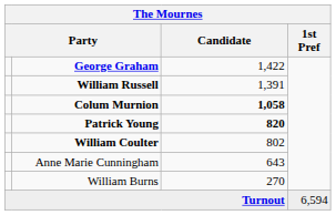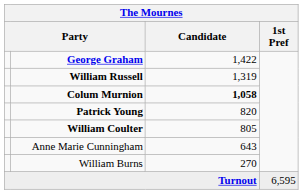 <table class="wikitable">
 <tr>
 <th colspan="4" align="center"><a href='#'>The Mournes</a></th>
 </tr>
 <tr>
 <th colspan="2" align="center" width=200>Party</th>
 <th width=160>Candidate</th>
 <th width=50>1st Pref</th>
 </tr>
 <tr>
 <td></td>
 <td align="right"><strong><a href='#'>George Graham</a></strong></td>
 <td align="right">1,422</td>
 </tr>
 <tr>
 <td></td>
 <td align="right"><strong>William Russell</strong></td>
-<td align="right">1,391</td>
+<td align="right">1,319</td>
 </tr>
 <tr>
 <td></td>
 <td align="right"><strong>Colum Murnion</strong></td>
 <td align="right"><strong>1,058</strong></td>
 </tr>
 <tr>
 <td></td>
 <td align="right"><strong>Patrick Young</strong></td>
-<td align="right"><strong>820</strong></td>
+<td align="right">820</td>
 </tr>
 <tr>
 <td></td>
 <td align="right"><strong>William Coulter</strong></td>
-<td align="right">802</td>
+<td align="right">805</td>
 </tr>
 <tr>
 <td></td>
 <td align="right">Anne Marie Cunningham</td>
 <td align="right">643</td>
 </tr>
 <tr>
 <td></td>
 <td align="right">William Burns</td>
 <td align="right">270</td>
 </tr>
 <tr bgcolor="EEEEEE">
 <td colspan=3 align="right"><strong><a href='#'>Turnout</a></strong></td>
-<td align="right">6,594</td>
+<td align="right">6,595</td>
 </tr>
 </table>
